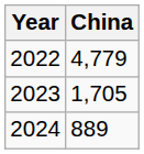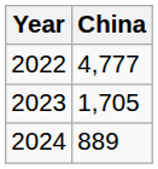 <table class="wikitable">
 <tr>
 <th>Year</th>
 <th>China</th>
 </tr>
 <tr>
 <td>2022</td>
-<td>4,779</td>
+<td>4,777</td>
 </tr>
 <tr>
 <td>2023</td>
 <td>1,705</td>
 </tr>
 <tr>
 <td>2024</td>
 <td>889</td>
 </tr>
 </table>
